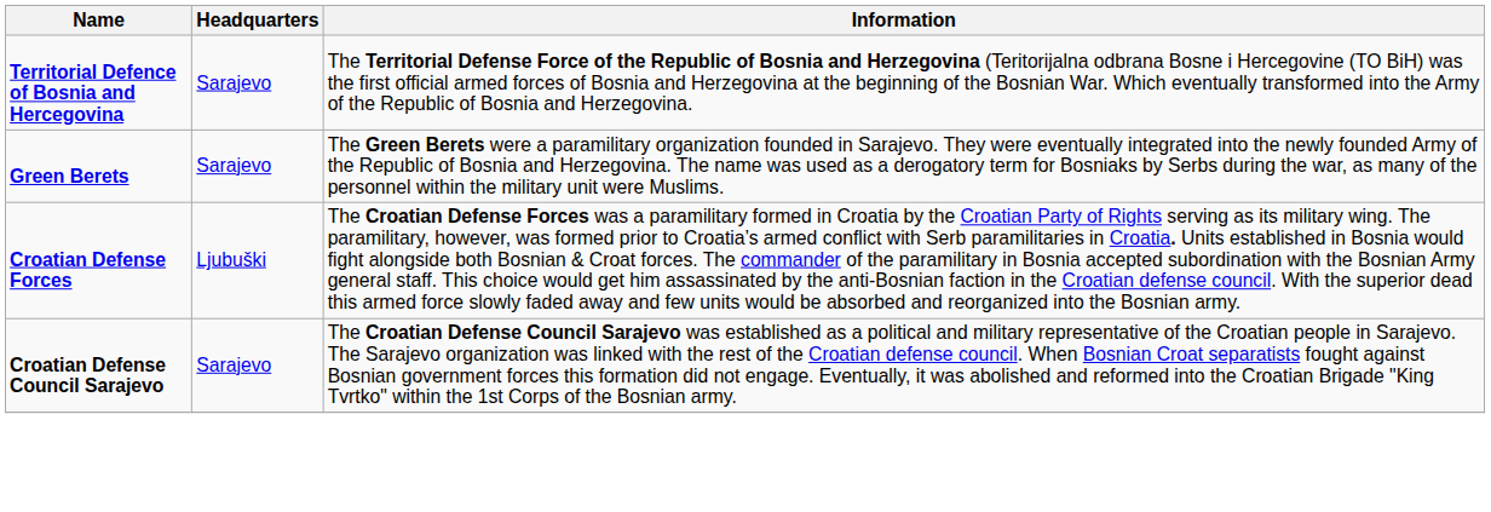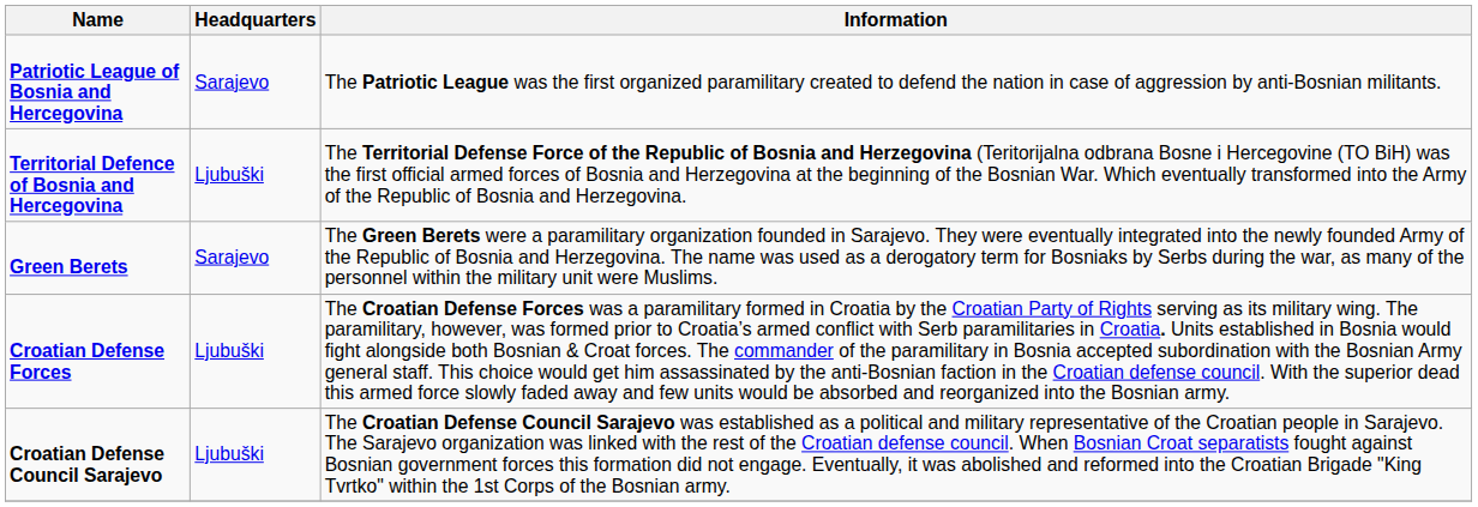 <table class="wikitable">
 <tr>
 <th scope="col" style="width:150px">Name</th>
 <th>Headquarters</th>
 <th>Information</th>
 </tr>
 <tr>
+<td><br><strong><a href='#'>Patriotic League of Bosnia and Hercegovina</a></strong></td>
+<td><a href='#'>Sarajevo</a></td>
+<td>The <strong>Patriotic League</strong> was the first organized paramilitary created to defend the nation in case of aggression by anti-Bosnian militants.</td>
+</tr>
+<tr>
 <td><br><a href='#'><strong>Territorial Defence of Bosnia and Hercegovina</strong></a></td>
-<td><a href='#'>Sarajevo</a></td>
+<td><a href='#'>Ljubuški</a></td>
 <td>The <strong>Territorial Defense Force of the Republic of Bosnia and Herzegovina</strong> (Teritorijalna odbrana Bosne i Hercegovine (TO BiH) was the first official armed forces of Bosnia and Herzegovina at the beginning of the Bosnian War. Which eventually transformed into the Army of the Republic of Bosnia and Herzegovina.</td>
 </tr>
 <tr>
 <td><br><a href='#'><strong>Green Berets</strong></a></td>
 <td><a href='#'>Sarajevo</a></td>
 <td>The <strong>Green Berets</strong> were a paramilitary organization founded in Sarajevo. They were eventually integrated into the newly founded Army of the Republic of Bosnia and Herzegovina. The name was used as a derogatory term for Bosniaks by Serbs during the war, as many of the personnel within the military unit were Muslims.</td>
 </tr>
 <tr>
 <td><br><strong><a href='#'>Croatian Defense Forces</a></strong></td>
 <td><a href='#'>Ljubuški</a></td>
 <td>The <strong>Croatian Defense Forces</strong> was a paramilitary formed in Croatia by the <a href='#'>Croatian Party of Rights</a> serving as its military wing. The paramilitary, however, was formed prior to Croatia’s armed conflict with Serb paramilitaries in <a href='#'>Croatia</a><strong>.</strong> Units established in Bosnia would fight alongside both Bosnian & Croat forces. The <a href='#'>commander</a> of the paramilitary in Bosnia accepted subordination with the Bosnian Army general staff. This choice would get him assassinated by the anti-Bosnian faction in the <a href='#'>Croatian defense council</a>. With the superior dead this armed force slowly faded away and few units would be absorbed and reorganized into the Bosnian army.</td>
 </tr>
 <tr>
 <td><br><strong>Croatian Defense Council Sarajevo</strong></td>
-<td><a href='#'>Sarajevo</a></td>
+<td><a href='#'>Ljubuški</a></td>
 <td>The <strong>Croatian Defense Council Sarajevo</strong> was established as a political and military representative of the Croatian people in Sarajevo. The Sarajevo organization was linked with the rest of the <a href='#'>Croatian defense council</a>. When <a href='#'>Bosnian Croat separatists</a> fought against Bosnian government forces this formation did not engage. Eventually, it was abolished and reformed into the Croatian Brigade "King Tvrtko" within the 1st Corps of the Bosnian army.</td>
 </tr>
 <tr>
 </tr>
 </table>
